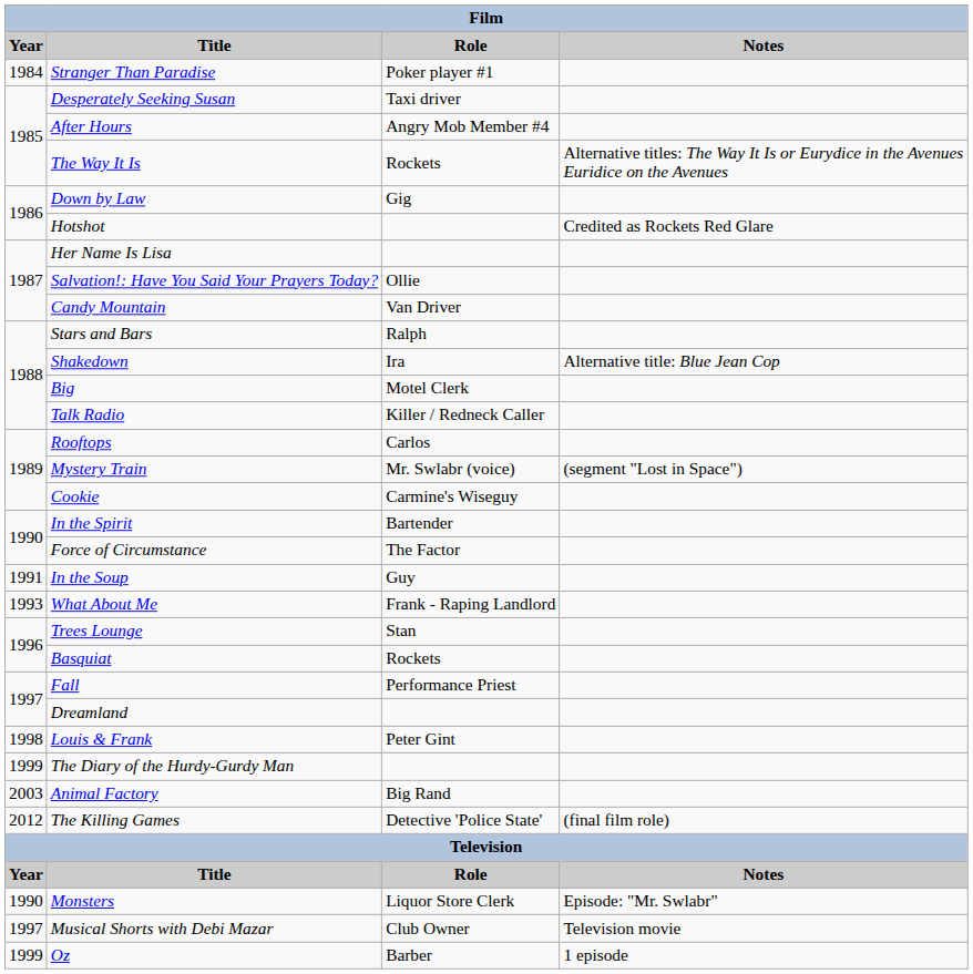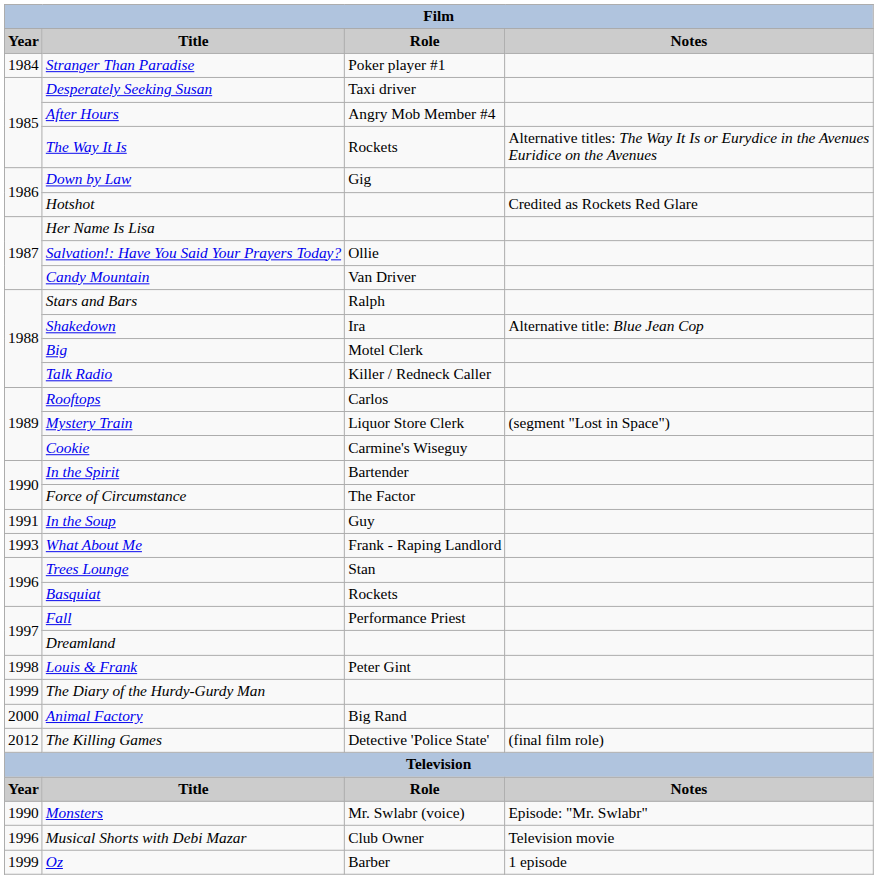 <table class="wikitable">
 <tr style="text-align:center;">
 <th colspan=4 style="background:#B0C4DE;">Film</th>
 </tr>
 <tr style="text-align:center;">
 <th style="background:#ccc;">Year</th>
 <th style="background:#ccc;">Title</th>
 <th style="background:#ccc;">Role</th>
 <th style="background:#ccc;">Notes</th>
 </tr>
 <tr>
 <td>1984</td>
 <td><em><a href='#'>Stranger Than Paradise</a></em></td>
 <td>Poker player #1</td>
 <td></td>
 </tr>
 <tr>
 <td rowspan=3>1985</td>
 <td><em><a href='#'>Desperately Seeking Susan</a></em></td>
 <td>Taxi driver</td>
 <td></td>
 </tr>
 <tr>
 <td><em><a href='#'>After Hours</a></em></td>
 <td>Angry Mob Member #4</td>
 <td></td>
 </tr>
 <tr>
 <td><em><a href='#'>The Way It Is</a></em></td>
 <td>Rockets</td>
 <td>Alternative titles: <em>The Way It Is or Eurydice in the Avenues</em><br><em>Euridice on the Avenues</em></td>
 </tr>
 <tr>
 <td rowspan=2>1986</td>
 <td><em><a href='#'>Down by Law</a></em></td>
 <td>Gig</td>
 <td></td>
 </tr>
 <tr>
 <td><em>Hotshot</em></td>
 <td></td>
 <td>Credited as Rockets Red Glare</td>
 </tr>
 <tr>
 <td rowspan=3>1987</td>
 <td><em>Her Name Is Lisa</em></td>
 <td></td>
 <td></td>
 </tr>
 <tr>
 <td><em><a href='#'>Salvation!: Have You Said Your Prayers Today?</a></em></td>
 <td>Ollie</td>
 <td></td>
 </tr>
 <tr>
 <td><em><a href='#'>Candy Mountain</a></em></td>
 <td>Van Driver</td>
 <td></td>
 </tr>
 <tr>
 <td rowspan=4>1988</td>
 <td><em>Stars and Bars</em></td>
 <td>Ralph</td>
 <td></td>
 </tr>
 <tr>
 <td><em><a href='#'>Shakedown</a></em></td>
 <td>Ira</td>
 <td>Alternative title: <em>Blue Jean Cop</em></td>
 </tr>
 <tr>
 <td><em><a href='#'>Big</a></em></td>
 <td>Motel Clerk</td>
 <td></td>
 </tr>
 <tr>
 <td><em><a href='#'>Talk Radio</a></em></td>
 <td>Killer / Redneck Caller</td>
 <td></td>
 </tr>
 <tr>
 <td rowspan=3>1989</td>
 <td><em><a href='#'>Rooftops</a></em></td>
 <td>Carlos</td>
 <td></td>
 </tr>
 <tr>
 <td><em><a href='#'>Mystery Train</a></em></td>
-<td>Mr. Swlabr (voice)</td>
+<td>Liquor Store Clerk</td>
 <td>(segment "Lost in Space")</td>
 </tr>
 <tr>
 <td><em><a href='#'>Cookie</a></em></td>
 <td>Carmine's Wiseguy</td>
 <td></td>
 </tr>
 <tr>
 <td rowspan=2>1990</td>
 <td><em><a href='#'>In the Spirit</a></em></td>
 <td>Bartender</td>
 <td></td>
 </tr>
 <tr>
 <td><em>Force of Circumstance</em></td>
 <td>The Factor</td>
 <td></td>
 </tr>
 <tr>
 <td>1991</td>
 <td><em><a href='#'>In the Soup</a></em></td>
 <td>Guy</td>
 <td></td>
 </tr>
 <tr>
 <td>1993</td>
 <td><em><a href='#'>What About Me</a></em></td>
 <td>Frank - Raping Landlord</td>
 <td></td>
 </tr>
 <tr>
 <td rowspan=2>1996</td>
 <td><em><a href='#'>Trees Lounge</a></em></td>
 <td>Stan</td>
 <td></td>
 </tr>
 <tr>
 <td><em><a href='#'>Basquiat</a></em></td>
 <td>Rockets</td>
 <td></td>
 </tr>
 <tr>
 <td rowspan=2>1997</td>
 <td><em><a href='#'>Fall</a></em></td>
 <td>Performance Priest</td>
 <td></td>
 </tr>
 <tr>
 <td><em>Dreamland</em></td>
 <td></td>
 <td></td>
 </tr>
 <tr>
 <td>1998</td>
 <td><em><a href='#'>Louis & Frank</a></em></td>
 <td>Peter Gint</td>
 <td></td>
 </tr>
 <tr>
 <td>1999</td>
 <td><em>The Diary of the Hurdy-Gurdy Man</em></td>
 <td></td>
 <td></td>
 </tr>
 <tr>
-<td>2003</td>
+<td>2000</td>
 <td><em><a href='#'>Animal Factory</a></em></td>
 <td>Big Rand</td>
 <td></td>
 </tr>
 <tr>
 <td>2012</td>
 <td><em>The Killing Games</em></td>
 <td>Detective 'Police State'</td>
 <td>(final film role)</td>
 </tr>
 <tr style="text-align:center;">
 <th colspan=4 style="background:#B0C4DE;">Television</th>
 </tr>
 <tr style="text-align:center;">
 <th style="background:#ccc;">Year</th>
 <th style="background:#ccc;">Title</th>
 <th style="background:#ccc;">Role</th>
 <th style="background:#ccc;">Notes</th>
 </tr>
 <tr>
 <td>1990</td>
 <td><em><a href='#'>Monsters</a></em></td>
-<td>Liquor Store Clerk</td>
+<td>Mr. Swlabr (voice)</td>
 <td>Episode: "Mr. Swlabr"</td>
 </tr>
 <tr>
-<td>1997</td>
+<td>1996</td>
 <td><em>Musical Shorts with Debi Mazar</em></td>
 <td>Club Owner</td>
 <td>Television movie</td>
 </tr>
 <tr>
 <td>1999</td>
 <td><em><a href='#'>Oz</a></em></td>
 <td>Barber</td>
 <td>1 episode</td>
 </tr>
 </table>
